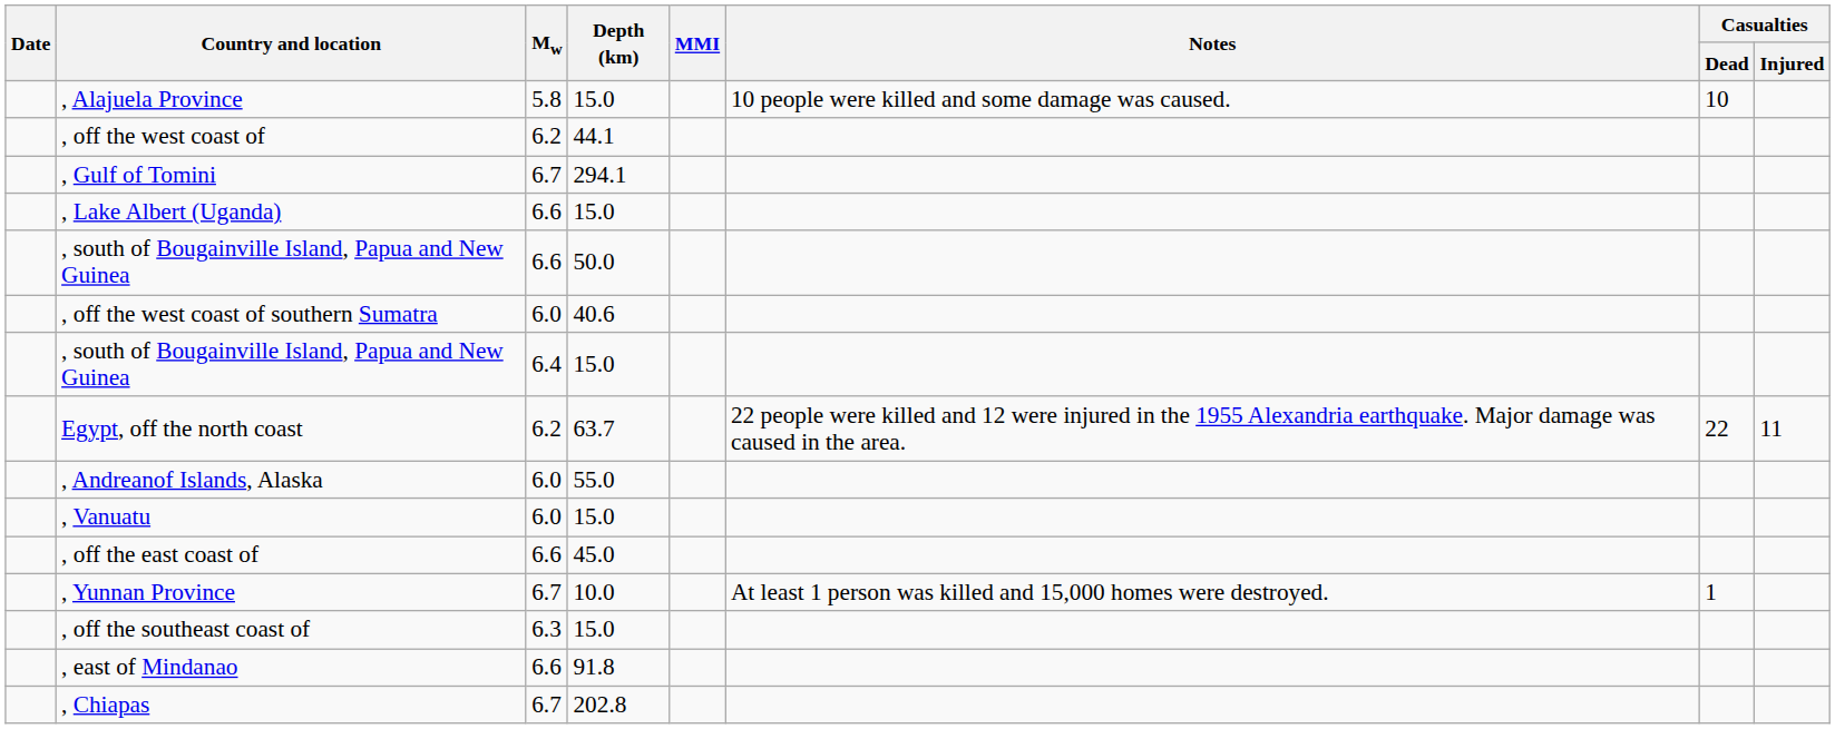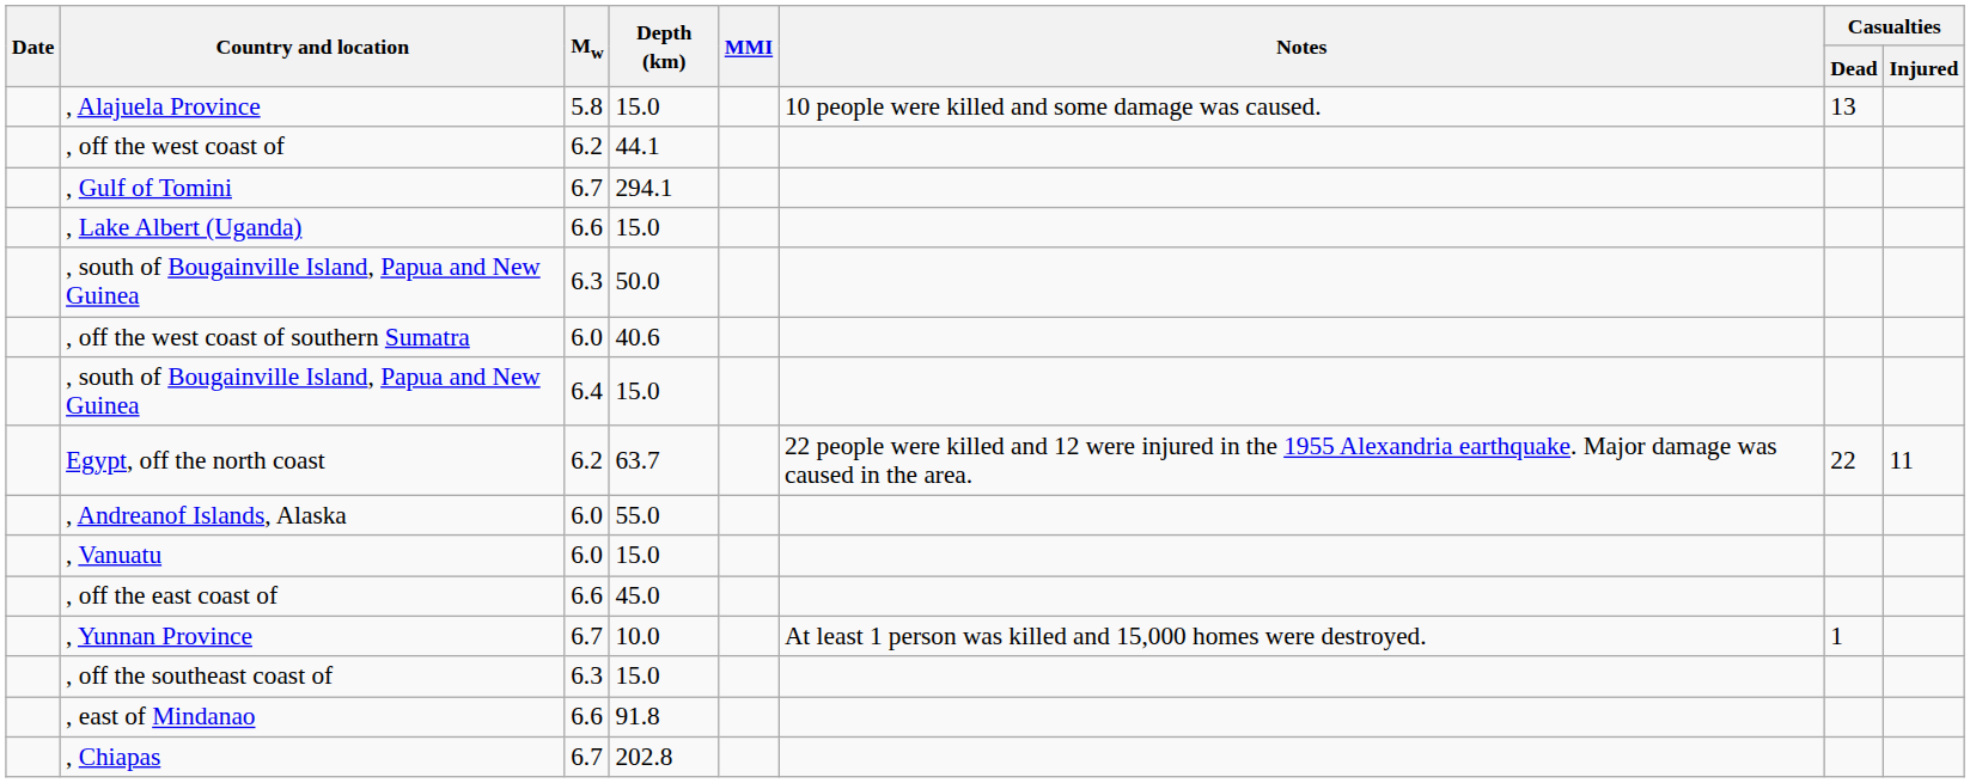 <table class="wikitable sortable sort-under" style="border:1px black; margin-left:1em;">
 <tr>
 <th rowspan="2"><small>Date</small></th>
 <th rowspan="2" style="width: 310px"><small>Country and location</small></th>
 <th rowspan="2"><small>M<sub>w</sub></small></th>
 <th rowspan="2"><small>Depth (km)</small></th>
 <th rowspan="2"><small><a href='#'>MMI</a></small></th>
 <th rowspan="2" class="unsortable"><small>Notes</small></th>
 <th colspan="2"><small>Casualties</small></th>
 </tr>
 <tr>
 <th><small>Dead</small></th>
 <th><small>Injured</small></th>
 </tr>
 <tr>
 <td></td>
 <td>, <a href='#'>Alajuela Province</a></td>
 <td>5.8</td>
 <td>15.0</td>
 <td></td>
 <td>10 people were killed and some damage was caused.</td>
-<td>10</td>
+<td>13</td>
 <td></td>
 </tr>
 <tr>
 <td></td>
 <td>, off the west coast of</td>
 <td>6.2</td>
 <td>44.1</td>
 <td></td>
 <td></td>
 <td></td>
 <td></td>
 </tr>
 <tr>
 <td></td>
 <td>, <a href='#'>Gulf of Tomini</a></td>
 <td>6.7</td>
 <td>294.1</td>
 <td></td>
 <td></td>
 <td></td>
 <td></td>
 </tr>
 <tr>
 <td></td>
 <td>, <a href='#'>Lake Albert (Uganda)</a></td>
 <td>6.6</td>
 <td>15.0</td>
 <td></td>
 <td></td>
 <td></td>
 <td></td>
 </tr>
 <tr>
 <td></td>
 <td>, south of <a href='#'>Bougainville Island</a>, <a href='#'>Papua and New Guinea</a></td>
-<td>6.6</td>
+<td>6.3</td>
 <td>50.0</td>
 <td></td>
 <td></td>
 <td></td>
 <td></td>
 </tr>
 <tr>
 <td></td>
 <td>, off the west coast of southern <a href='#'>Sumatra</a></td>
 <td>6.0</td>
 <td>40.6</td>
 <td></td>
 <td></td>
 <td></td>
 <td></td>
 </tr>
 <tr>
 <td></td>
 <td>, south of <a href='#'>Bougainville Island</a>, <a href='#'>Papua and New Guinea</a></td>
 <td>6.4</td>
 <td>15.0</td>
 <td></td>
 <td></td>
 <td></td>
 <td></td>
 </tr>
 <tr>
 <td></td>
 <td> <a href='#'>Egypt</a>, off the north coast</td>
 <td>6.2</td>
 <td>63.7</td>
 <td></td>
 <td>22 people were killed and 12 were injured in the <a href='#'>1955 Alexandria earthquake</a>. Major damage was caused in the area.</td>
 <td>22</td>
 <td>11</td>
 </tr>
 <tr>
 <td></td>
 <td>, <a href='#'>Andreanof Islands</a>, Alaska</td>
 <td>6.0</td>
 <td>55.0</td>
 <td></td>
 <td></td>
 <td></td>
 <td></td>
 </tr>
 <tr>
 <td></td>
 <td>, <a href='#'>Vanuatu</a></td>
 <td>6.0</td>
 <td>15.0</td>
 <td></td>
 <td></td>
 <td></td>
 <td></td>
 </tr>
 <tr>
 <td></td>
 <td>, off the east coast of</td>
 <td>6.6</td>
 <td>45.0</td>
 <td></td>
 <td></td>
 <td></td>
 <td></td>
 </tr>
 <tr>
 <td></td>
 <td>, <a href='#'>Yunnan Province</a></td>
 <td>6.7</td>
 <td>10.0</td>
 <td></td>
 <td>At least 1 person was killed and 15,000 homes were destroyed.</td>
 <td>1</td>
 <td></td>
 </tr>
 <tr>
 <td></td>
 <td>, off the southeast coast of</td>
 <td>6.3</td>
 <td>15.0</td>
 <td></td>
 <td></td>
 <td></td>
 <td></td>
 </tr>
 <tr>
 <td></td>
 <td>, east of <a href='#'>Mindanao</a></td>
 <td>6.6</td>
 <td>91.8</td>
 <td></td>
 <td></td>
 <td></td>
 <td></td>
 </tr>
 <tr>
 <td></td>
 <td>, <a href='#'>Chiapas</a></td>
 <td>6.7</td>
 <td>202.8</td>
 <td></td>
 <td></td>
 <td></td>
 <td></td>
 </tr>
 </table>
